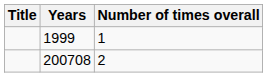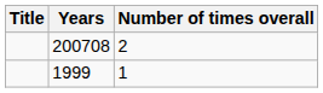 <table class="wikitable">
 <tr>
 <th>Title</th>
 <th>Years</th>
 <th>Number of times overall</th>
 </tr>
 <tr>
 <td></td>
+<td>200708</td>
+<td>2</td>
+</tr>
+<tr>
+<td></td>
 <td>1999</td>
 <td>1</td>
 </tr>
-<tr>
-<td></td>
-<td>200708</td>
-<td>2</td>
-</tr>
 </table>
